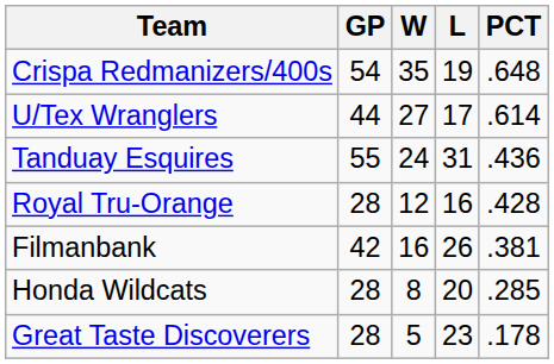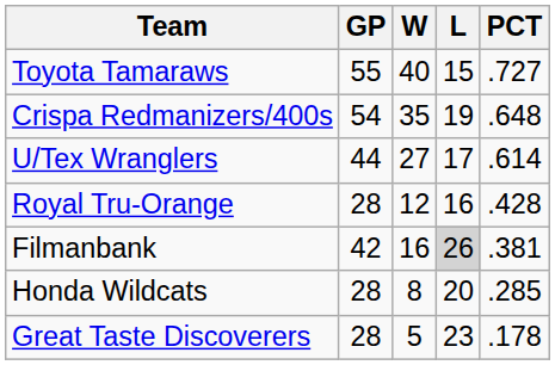 <table class="wikitable sortable" style="text-align:center;">
 <tr>
 <th>Team</th>
 <th>GP</th>
 <th>W</th>
 <th>L</th>
 <th>PCT</th>
+</tr>
+<tr>
+<td align=left><a href='#'>Toyota Tamaraws</a></td>
+<td>55</td>
+<td>40</td>
+<td>15</td>
+<td>.727</td>
 </tr>
 <tr>
 <td align=left><a href='#'>Crispa Redmanizers/400s</a></td>
 <td>54</td>
 <td>35</td>
 <td>19</td>
 <td>.648</td>
 </tr>
 <tr>
 <td align=left><a href='#'>U/Tex Wranglers</a></td>
 <td>44</td>
 <td>27</td>
 <td>17</td>
 <td>.614</td>
 </tr>
 <tr>
-<td align=left><a href='#'>Tanduay Esquires</a></td>
-<td>55</td>
-<td>24</td>
-<td>31</td>
-<td>.436</td>
-</tr>
-<tr>
 <td align=left><a href='#'>Royal Tru-Orange</a></td>
 <td>28</td>
 <td>12</td>
 <td>16</td>
 <td>.428</td>
 </tr>
 <tr>
 <td align=left>Filmanbank</td>
 <td>42</td>
 <td>16</td>
-<td>26</td>
+<td style="background: lightgrey;">26</td>
 <td>.381</td>
 </tr>
 <tr>
 <td align=left>Honda Wildcats</td>
 <td>28</td>
 <td>8</td>
 <td>20</td>
 <td>.285</td>
 </tr>
 <tr>
 <td align=left><a href='#'>Great Taste Discoverers</a></td>
 <td>28</td>
 <td>5</td>
 <td>23</td>
 <td>.178</td>
 </tr>
 </table>
